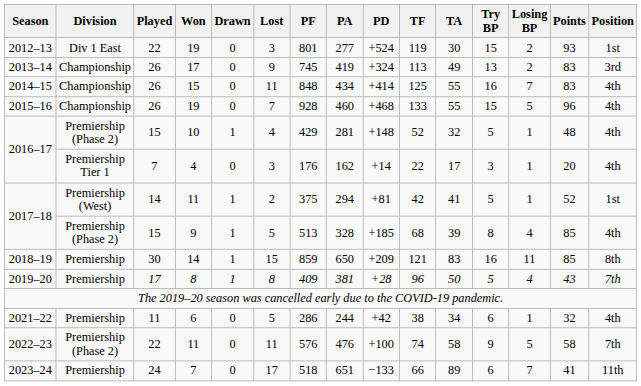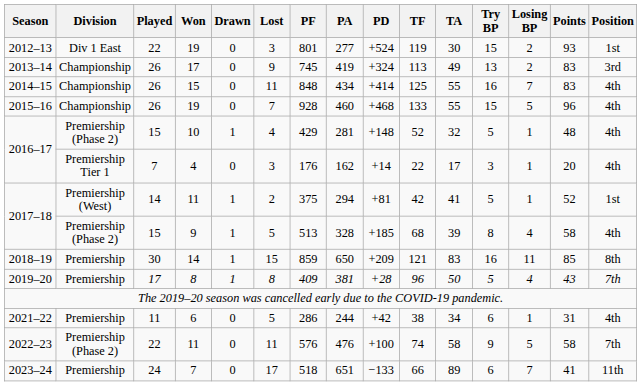 <table class="wikitable" style="text-align:center">
 <tr>
 <th width="60">Season</th>
 <th width="40">Division</th>
 <th width="40">Played</th>
 <th width="40">Won</th>
 <th width="40">Drawn</th>
 <th width="40">Lost</th>
 <th width="40">PF</th>
 <th width="40">PA</th>
 <th width="40">PD</th>
 <th width="40">TF</th>
 <th width="40">TA</th>
 <th width="40">Try BP</th>
 <th width="40">Losing BP</th>
 <th width="40">Points</th>
 <th width="40">Position</th>
 </tr>
 <tr>
 <td>2012–13</td>
 <td>Div 1 East</td>
 <td>22</td>
 <td>19</td>
 <td>0</td>
 <td>3</td>
 <td>801</td>
 <td>277</td>
 <td>+524</td>
 <td>119</td>
 <td>30</td>
 <td>15</td>
 <td>2</td>
 <td>93</td>
 <td>1st</td>
 </tr>
 <tr>
 <td>2013–14</td>
 <td>Championship</td>
 <td>26</td>
 <td>17</td>
 <td>0</td>
 <td>9</td>
 <td>745</td>
 <td>419</td>
 <td>+324</td>
 <td>113</td>
 <td>49</td>
 <td>13</td>
 <td>2</td>
 <td>83</td>
 <td>3rd</td>
 </tr>
 <tr>
 <td>2014–15</td>
 <td>Championship</td>
 <td>26</td>
 <td>15</td>
 <td>0</td>
 <td>11</td>
 <td>848</td>
 <td>434</td>
 <td>+414</td>
 <td>125</td>
 <td>55</td>
 <td>16</td>
 <td>7</td>
 <td>83</td>
 <td>4th</td>
 </tr>
 <tr>
 <td>2015–16</td>
 <td>Championship</td>
 <td>26</td>
 <td>19</td>
 <td>0</td>
 <td>7</td>
 <td>928</td>
 <td>460</td>
 <td>+468</td>
 <td>133</td>
 <td>55</td>
 <td>15</td>
 <td>5</td>
 <td>96</td>
 <td>4th</td>
 </tr>
 <tr>
 <td rowspan="2">2016–17</td>
 <td>Premiership (Phase 2)</td>
 <td>15</td>
 <td>10</td>
 <td>1</td>
 <td>4</td>
 <td>429</td>
 <td>281</td>
 <td>+148</td>
 <td>52</td>
 <td>32</td>
 <td>5</td>
 <td>1</td>
 <td>48</td>
 <td>4th</td>
 </tr>
 <tr>
 <td>Premiership Tier 1</td>
 <td>7</td>
 <td>4</td>
 <td>0</td>
 <td>3</td>
 <td>176</td>
 <td>162</td>
 <td>+14</td>
 <td>22</td>
 <td>17</td>
 <td>3</td>
 <td>1</td>
 <td>20</td>
 <td>4th</td>
 </tr>
 <tr>
 <td rowspan="2">2017–18</td>
 <td>Premiership (West)</td>
 <td>14</td>
 <td>11</td>
 <td>1</td>
 <td>2</td>
 <td>375</td>
 <td>294</td>
 <td>+81</td>
 <td>42</td>
 <td>41</td>
 <td>5</td>
 <td>1</td>
 <td>52</td>
 <td>1st</td>
 </tr>
 <tr>
 <td>Premiership (Phase 2)</td>
 <td>15</td>
 <td>9</td>
 <td>1</td>
 <td>5</td>
 <td>513</td>
 <td>328</td>
 <td>+185</td>
 <td>68</td>
 <td>39</td>
 <td>8</td>
 <td>4</td>
-<td>85</td>
+<td>58</td>
 <td>4th</td>
 </tr>
 <tr>
 <td>2018–19</td>
 <td>Premiership</td>
 <td>30</td>
 <td>14</td>
 <td>1</td>
 <td>15</td>
 <td>859</td>
 <td>650</td>
 <td>+209</td>
 <td>121</td>
 <td>83</td>
 <td>16</td>
 <td>11</td>
 <td>85</td>
 <td>8th</td>
 </tr>
 <tr>
 <td>2019–20</td>
 <td>Premiership</td>
 <td><em>17</em></td>
 <td><em>8</em></td>
 <td><em>1</em></td>
 <td><em>8</em></td>
 <td><em>409</em></td>
 <td><em>381</em></td>
 <td><em>+28</em></td>
 <td><em>96</em></td>
 <td><em>50</em></td>
 <td><em>5</em></td>
 <td><em>4</em></td>
 <td><em>43</em></td>
 <td><em>7th</em></td>
 </tr>
 <tr>
 <td colspan="15"><em>The 2019–20 season was cancelled early due to the COVID-19 pandemic.</em></td>
 </tr>
 <tr>
 <td>2021–22</td>
 <td>Premiership</td>
 <td>11</td>
 <td>6</td>
 <td>0</td>
 <td>5</td>
 <td>286</td>
 <td>244</td>
 <td>+42</td>
 <td>38</td>
 <td>34</td>
 <td>6</td>
 <td>1</td>
-<td>32</td>
+<td>31</td>
 <td>4th</td>
 </tr>
 <tr>
 <td>2022–23</td>
 <td>Premiership (Phase 2)</td>
 <td>22</td>
 <td>11</td>
 <td>0</td>
 <td>11</td>
 <td>576</td>
 <td>476</td>
 <td>+100</td>
 <td>74</td>
 <td>58</td>
 <td>9</td>
 <td>5</td>
 <td>58</td>
 <td>7th</td>
 </tr>
 <tr>
 <td>2023–24</td>
 <td>Premiership</td>
 <td>24</td>
 <td>7</td>
 <td>0</td>
 <td>17</td>
 <td>518</td>
 <td>651</td>
 <td>−133</td>
 <td>66</td>
 <td>89</td>
 <td>6</td>
 <td>7</td>
 <td>41</td>
 <td>11th</td>
 </tr>
 </table>
